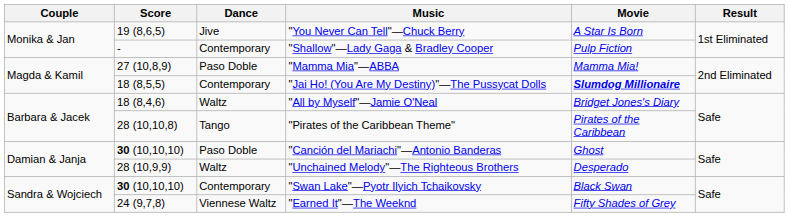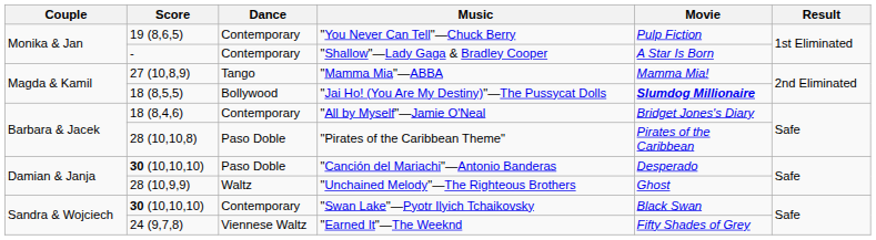 <table class="wikitable">
 <tr>
 <th style="width:150px;">Couple</th>
 <th style="width:110px;">Score</th>
 <th style="width:120px;">Dance</th>
 <th style="width:400px;">Music</th>
 <th style="width:170px;">Movie</th>
 <th style="width:120px;">Result</th>
 </tr>
 <tr>
 <td rowspan="2">Monika & Jan</td>
 <td>19 (8,6,5)</td>
-<td>Jive</td>
+<td>Contemporary</td>
 <td>"<a href='#'>You Never Can Tell</a>"—<a href='#'>Chuck Berry</a></td>
-<td><em><a href='#'>A Star Is Born</a></em></td>
+<td><em><a href='#'>Pulp Fiction</a></em></td>
 <td rowspan="2">1st Eliminated</td>
 </tr>
 <tr>
 <td>-</td>
 <td>Contemporary</td>
 <td>"<a href='#'>Shallow</a>"—<a href='#'>Lady Gaga</a> & <a href='#'>Bradley Cooper</a></td>
-<td><em><a href='#'>Pulp Fiction</a></em></td>
+<td><em><a href='#'>A Star Is Born</a></em></td>
 </tr>
 <tr>
 <td rowspan="2">Magda & Kamil</td>
 <td>27 (10,8,9)</td>
-<td>Paso Doble</td>
+<td>Tango</td>
 <td>"<a href='#'>Mamma Mia</a>"—<a href='#'>ABBA</a></td>
 <td><em><a href='#'>Mamma Mia!</a></em></td>
 <td rowspan="2">2nd Eliminated</td>
 </tr>
 <tr>
 <td>18 (8,5,5)</td>
-<td>Contemporary</td>
+<td>Bollywood</td>
 <td>"<a href='#'>Jai Ho! (You Are My Destiny)</a>"—<a href='#'>The Pussycat Dolls</a></td>
 <td><strong><em><a href='#'>Slumdog Millionaire</a></em></strong></td>
 </tr>
 <tr>
 <td rowspan="2">Barbara & Jacek</td>
 <td>18 (8,4,6)</td>
-<td>Waltz</td>
+<td>Contemporary</td>
 <td>"<a href='#'>All by Myself</a>"—<a href='#'>Jamie O'Neal</a></td>
 <td><em><a href='#'>Bridget Jones's Diary</a></em></td>
 <td rowspan="2">Safe</td>
 </tr>
 <tr>
 <td>28 (10,10,8)</td>
-<td>Tango</td>
+<td>Paso Doble</td>
 <td>"Pirates of the Caribbean Theme"</td>
 <td><em><a href='#'>Pirates of the Caribbean</a></em></td>
 </tr>
 <tr>
 <td rowspan="2">Damian & Janja</td>
 <td><strong>30</strong> (10,10,10)</td>
 <td>Paso Doble</td>
 <td>"<a href='#'>Canción del Mariachi</a>"—<a href='#'>Antonio Banderas</a></td>
-<td><em><a href='#'>Ghost</a></em></td>
+<td><em><a href='#'>Desperado</a></em></td>
 <td rowspan="2">Safe</td>
 </tr>
 <tr>
 <td>28 (10,9,9)</td>
 <td>Waltz</td>
 <td>"<a href='#'>Unchained Melody</a>"—<a href='#'>The Righteous Brothers</a></td>
-<td><em><a href='#'>Desperado</a></em></td>
+<td><em><a href='#'>Ghost</a></em></td>
 </tr>
 <tr>
 <td rowspan="2">Sandra & Wojciech</td>
 <td><strong>30</strong> (10,10,10)</td>
 <td>Contemporary</td>
 <td>"<a href='#'>Swan Lake</a>"—<a href='#'>Pyotr Ilyich Tchaikovsky</a></td>
 <td><em><a href='#'>Black Swan</a></em></td>
 <td rowspan="2">Safe</td>
 </tr>
 <tr>
 <td>24 (9,7,8)</td>
 <td>Viennese Waltz</td>
 <td>"<a href='#'>Earned It</a>"—<a href='#'>The Weeknd</a></td>
 <td><em><a href='#'>Fifty Shades of Grey</a></em></td>
 </tr>
 </table>
